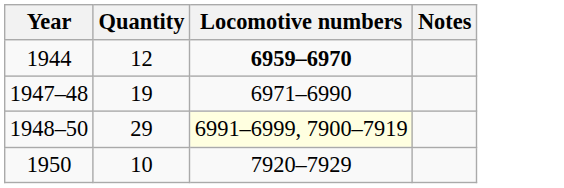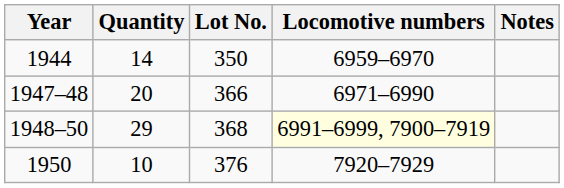 <table class="wikitable" style="text-align:center">
 <tr>
 <th>Year</th>
 <th>Quantity</th>
+<th>Lot No.</th>
 <th>Locomotive numbers</th>
 <th>Notes</th>
 </tr>
 <tr>
 <td>1944</td>
-<td>12</td>
-<td><strong>6959–6970</strong></td>
+<td>14</td>
+<td>350</td>
+<td>6959–6970</td>
 <td align=left></td>
 </tr>
 <tr>
 <td>1947–48</td>
-<td>19</td>
+<td>20</td>
+<td>366</td>
 <td>6971–6990</td>
 <td align=left></td>
 </tr>
 <tr>
 <td>1948–50</td>
 <td>29</td>
+<td>368</td>
 <td style="background: lightyellow;">6991–6999, 7900–7919</td>
 <td align=left></td>
 </tr>
 <tr>
 <td>1950</td>
 <td>10</td>
+<td>376</td>
 <td>7920–7929</td>
 <td align=left></td>
 </tr>
 </table>
